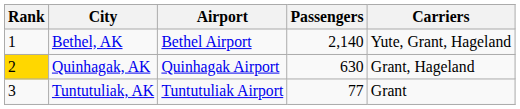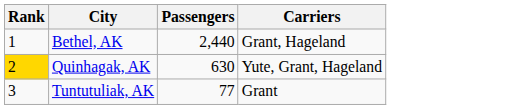 <table class="wikitable">
 <tr>
 <th>Rank</th>
 <th>City</th>
-<th>Airport</th>
 <th>Passengers</th>
 <th>Carriers</th>
 </tr>
 <tr>
 <td>1</td>
 <td> <a href='#'>Bethel, AK</a></td>
-<td><a href='#'>Bethel Airport</a></td>
-<td align=right>2,140</td>
-<td>Yute, Grant, Hageland</td>
+<td align=right>2,440</td>
+<td>Grant, Hageland</td>
 </tr>
 <tr>
 <td style="background: gold;">2</td>
 <td> <a href='#'>Quinhagak, AK</a></td>
-<td><a href='#'>Quinhagak Airport</a></td>
 <td align=right>630</td>
-<td>Grant, Hageland</td>
+<td>Yute, Grant, Hageland</td>
 </tr>
 <tr>
 <td>3</td>
 <td> <a href='#'>Tuntutuliak, AK</a></td>
-<td><a href='#'>Tuntutuliak Airport</a></td>
 <td align=right>77</td>
 <td>Grant</td>
 </tr>
 </table>
